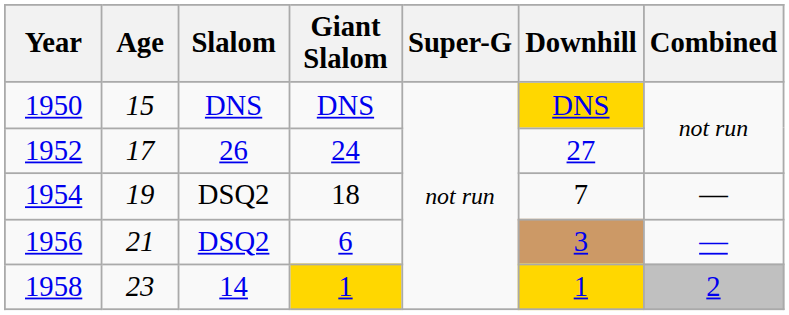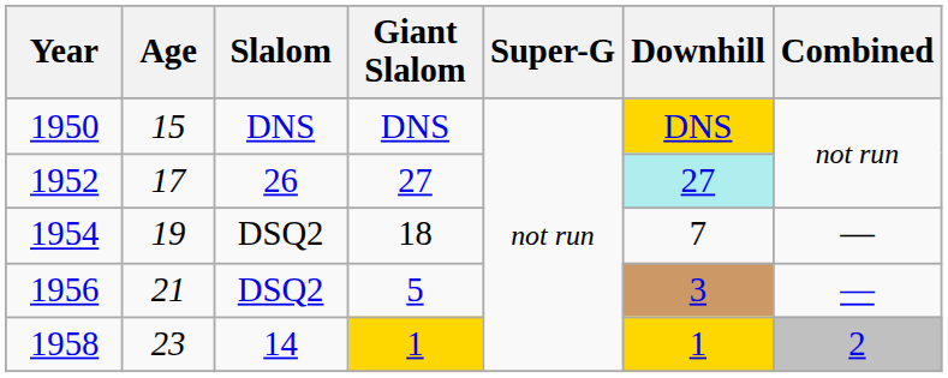 <table class=wikitable style="text-align:center">
 <tr>
 <th>  Year  </th>
 <th> Age </th>
 <th> Slalom </th>
 <th>Giant<br> Slalom </th>
 <th>Super-G</th>
 <th>Downhill</th>
 <th>Combined</th>
 </tr>
 <tr>
 <td><a href='#'>1950</a></td>
 <td><em>15</em></td>
 <td><a href='#'>DNS</a></td>
 <td><a href='#'>DNS</a></td>
 <td rowspan=5><small><em>not run</em></small></td>
 <td style="background: gold;"><a href='#'>DNS</a></td>
 <td rowspan=2><small><em>not run</em></small></td>
 </tr>
 <tr>
 <td><a href='#'>1952</a></td>
 <td><em>17</em></td>
 <td><a href='#'>26</a></td>
-<td><a href='#'>24</a></td>
 <td><a href='#'>27</a></td>
+<td style="background: paleturquoise;"><a href='#'>27</a></td>
 </tr>
 <tr>
 <td><a href='#'>1954</a></td>
 <td><em>19</em></td>
 <td>DSQ2</td>
 <td>18</td>
 <td>7</td>
 <td>—</td>
 </tr>
 <tr>
 <td><a href='#'>1956</a></td>
 <td><em>21</em></td>
 <td><a href='#'>DSQ2</a></td>
-<td><a href='#'>6</a></td>
+<td><a href='#'>5</a></td>
 <td style="background:#c96;"><a href='#'>3</a></td>
 <td><a href='#'>—</a></td>
 </tr>
 <tr>
 <td><a href='#'>1958</a></td>
 <td><em>23</em></td>
 <td><a href='#'>14</a></td>
 <td style="background:gold;"><a href='#'>1</a></td>
 <td style="background:gold;"><a href='#'>1</a></td>
 <td style="background:silver;"><a href='#'>2</a></td>
 </tr>
 </table>
